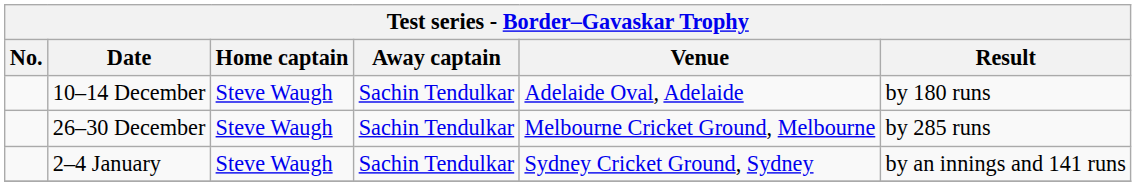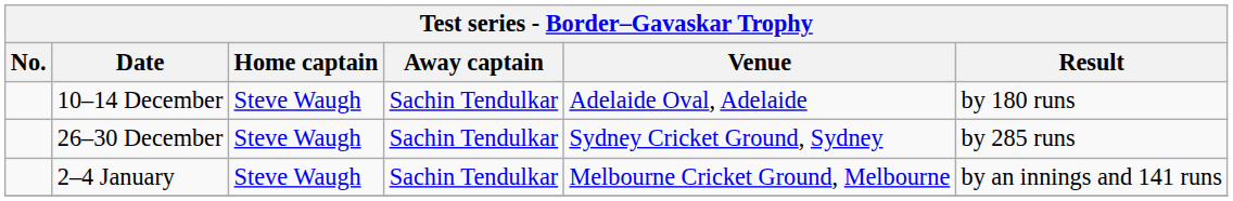 <table class="wikitable">
 <tr>
 <th colspan="9">Test series - <a href='#'>Border–Gavaskar Trophy</a></th>
 </tr>
 <tr>
 <th>No.</th>
 <th>Date</th>
 <th>Home captain</th>
 <th>Away captain</th>
 <th>Venue</th>
 <th>Result</th>
 </tr>
 <tr>
 <td></td>
 <td>10–14 December</td>
 <td><a href='#'>Steve Waugh</a></td>
 <td><a href='#'>Sachin Tendulkar</a></td>
 <td><a href='#'>Adelaide Oval</a>, <a href='#'>Adelaide</a></td>
 <td> by 180 runs</td>
 </tr>
 <tr>
 <td></td>
 <td>26–30 December</td>
 <td><a href='#'>Steve Waugh</a></td>
 <td><a href='#'>Sachin Tendulkar</a></td>
-<td><a href='#'>Melbourne Cricket Ground</a>, <a href='#'>Melbourne</a></td>
+<td><a href='#'>Sydney Cricket Ground</a>, <a href='#'>Sydney</a></td>
 <td> by 285 runs</td>
 </tr>
 <tr>
 <td></td>
 <td>2–4 January</td>
 <td><a href='#'>Steve Waugh</a></td>
 <td><a href='#'>Sachin Tendulkar</a></td>
-<td><a href='#'>Sydney Cricket Ground</a>, <a href='#'>Sydney</a></td>
+<td><a href='#'>Melbourne Cricket Ground</a>, <a href='#'>Melbourne</a></td>
 <td> by an innings and 141 runs</td>
 </tr>
 <tr>
 </tr>
 </table>
